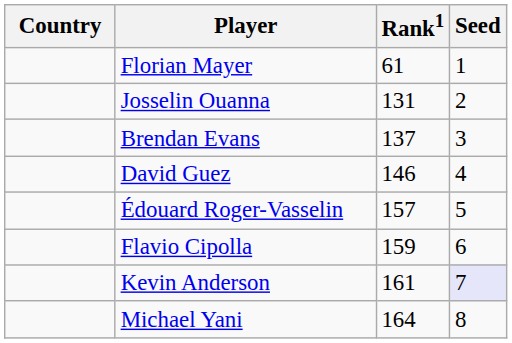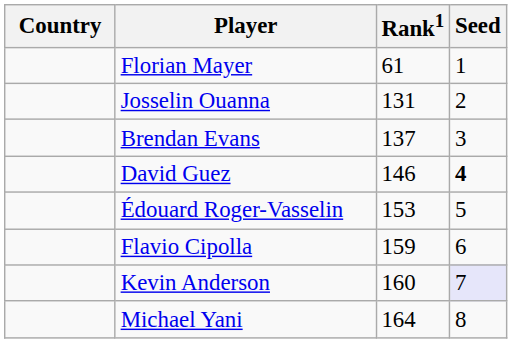 <table class="sortable wikitable">
 <tr>
 <th width="70">Country</th>
 <th width="175">Player</th>
 <th>Rank<sup>1</sup></th>
 <th>Seed</th>
 </tr>
 <tr>
 <td></td>
 <td><a href='#'>Florian Mayer</a></td>
 <td>61</td>
 <td>1</td>
 </tr>
 <tr>
 <td></td>
 <td><a href='#'>Josselin Ouanna</a></td>
 <td>131</td>
 <td>2</td>
 </tr>
 <tr>
 <td></td>
 <td><a href='#'>Brendan Evans</a></td>
 <td>137</td>
 <td>3</td>
 </tr>
 <tr>
 <td></td>
 <td><a href='#'>David Guez</a></td>
 <td>146</td>
-<td>4</td>
+<td><strong>4</strong></td>
 </tr>
 <tr>
 <td></td>
 <td><a href='#'>Édouard Roger-Vasselin</a></td>
-<td>157</td>
+<td>153</td>
 <td>5</td>
 </tr>
 <tr>
 <td></td>
 <td><a href='#'>Flavio Cipolla</a></td>
 <td>159</td>
 <td>6</td>
 </tr>
 <tr>
 <td></td>
 <td><a href='#'>Kevin Anderson</a></td>
-<td>161</td>
+<td>160</td>
 <td style="background: lavender;">7</td>
 </tr>
 <tr>
 <td></td>
 <td><a href='#'>Michael Yani</a></td>
 <td>164</td>
 <td>8</td>
 </tr>
 </table>
